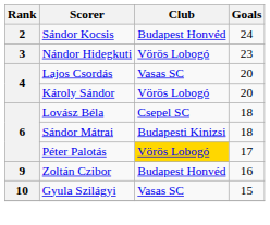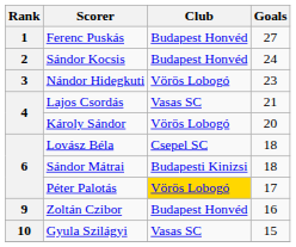 <table class="wikitable" style="text-align:center">
 <tr>
 <th>Rank</th>
 <th>Scorer</th>
 <th>Club</th>
 <th>Goals</th>
+</tr>
+<tr>
+<th rowspan="1">1</th>
+<td align=left> <a href='#'>Ferenc Puskás</a></td>
+<td align=left><a href='#'>Budapest Honvéd</a></td>
+<td>27</td>
 </tr>
 <tr>
 <th rowspan="1">2</th>
 <td align=left> <a href='#'>Sándor Kocsis</a></td>
 <td align=left><a href='#'>Budapest Honvéd</a></td>
 <td>24</td>
 </tr>
 <tr>
 <th rowspan="1">3</th>
 <td align=left> <a href='#'>Nándor Hidegkuti</a></td>
 <td align=left><a href='#'>Vörös Lobogó</a></td>
 <td>23</td>
 </tr>
 <tr>
 <th rowspan="2">4</th>
 <td align=left> <a href='#'>Lajos Csordás</a></td>
 <td align=left><a href='#'>Vasas SC</a></td>
-<td>20</td>
+<td>21</td>
 </tr>
 <tr>
 <td align=left> <a href='#'>Károly Sándor</a></td>
 <td align=left><a href='#'>Vörös Lobogó</a></td>
 <td>20</td>
 </tr>
 <tr>
 <th rowspan="3">6</th>
 <td align=left> <a href='#'>Lovász Béla</a></td>
 <td align=left><a href='#'>Csepel SC</a></td>
 <td>18</td>
 </tr>
 <tr>
 <td align=left> <a href='#'>Sándor Mátrai</a></td>
 <td align=left><a href='#'>Budapesti Kinizsi</a></td>
 <td>18</td>
 </tr>
 <tr>
 <td align=left> <a href='#'>Péter Palotás</a></td>
 <td align=left style="background: gold;"><a href='#'>Vörös Lobogó</a></td>
 <td>17</td>
 </tr>
 <tr>
 <th rowspan="1">9</th>
 <td align=left> <a href='#'>Zoltán Czibor</a></td>
 <td align=left><a href='#'>Budapest Honvéd</a></td>
 <td>16</td>
 </tr>
 <tr>
 <th rowspan="1">10</th>
 <td align=left> <a href='#'>Gyula Szilágyi</a></td>
 <td align=left><a href='#'>Vasas SC</a></td>
 <td>15</td>
 </tr>
 <tr>
 </tr>
 </table>
